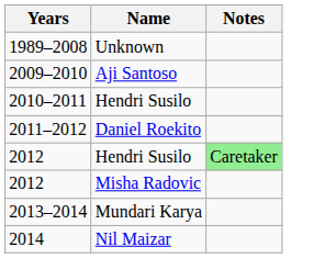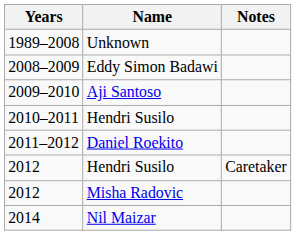 <table class="wikitable">
 <tr>
 <th>Years</th>
 <th>Name</th>
 <th>Notes</th>
 </tr>
 <tr>
 <td>1989–2008</td>
 <td>Unknown</td>
+<td></td>
+</tr>
+<tr>
+<td>2008–2009</td>
+<td> Eddy Simon Badawi</td>
 <td></td>
 </tr>
 <tr>
 <td>2009–2010</td>
 <td> <a href='#'>Aji Santoso</a></td>
 <td></td>
 </tr>
 <tr>
 <td>2010–2011</td>
 <td> Hendri Susilo</td>
 <td></td>
 </tr>
 <tr>
 <td>2011–2012</td>
 <td> <a href='#'>Daniel Roekito</a></td>
 <td></td>
 </tr>
 <tr>
 <td>2012</td>
 <td> Hendri Susilo</td>
-<td style="background: lightgreen;">Caretaker</td>
+<td>Caretaker</td>
 </tr>
 <tr>
 <td>2012</td>
 <td> <a href='#'>Misha Radovic</a></td>
-<td></td>
-</tr>
-<tr>
-<td>2013–2014</td>
-<td> Mundari Karya</td>
 <td></td>
 </tr>
 <tr>
 <td>2014</td>
 <td> <a href='#'>Nil Maizar</a></td>
 <td></td>
 </tr>
 </table>
